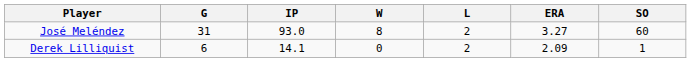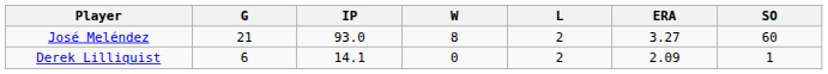 <table class="wikitable sortable">
 <tr>
 <th bgcolor="#DDDDFF" width="16%">Player</th>
 <th bgcolor="#DDDDFF" width="9%">G</th>
 <th bgcolor="#DDDDFF" width="9%">IP</th>
 <th bgcolor="#DDDDFF" width="9%">W</th>
 <th bgcolor="#DDDDFF" width="9%">L</th>
 <th bgcolor="#DDDDFF" width="9%">ERA</th>
 <th bgcolor="#DDDDFF" width="9%">SO</th>
 </tr>
 <tr align="center">
 <td><a href='#'>José Meléndez</a></td>
-<td>31</td>
+<td>21</td>
 <td>93.0</td>
 <td>8</td>
 <td>2</td>
 <td>3.27</td>
 <td>60</td>
 </tr>
 <tr align=center>
 <td><a href='#'>Derek Lilliquist</a></td>
 <td>6</td>
 <td>14.1</td>
 <td>0</td>
 <td>2</td>
 <td>2.09</td>
 <td>1</td>
 </tr>
 </table>
